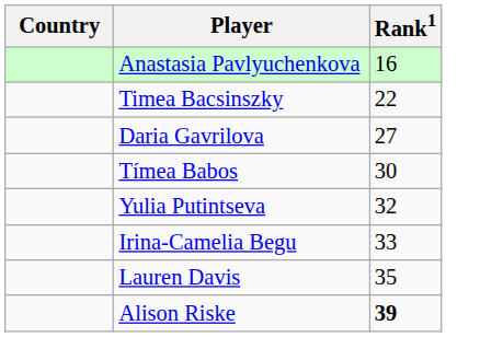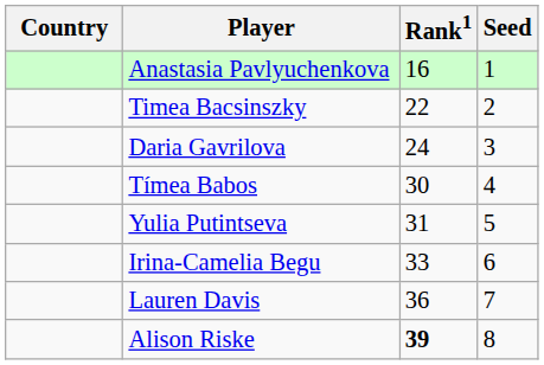 <table class="sortable wikitable">
 <tr>
 <th width="70">Country</th>
 <th width="175">Player</th>
 <th>Rank<sup>1</sup></th>
+<th>Seed</th>
 </tr>
 <tr bgcolor=#cfc>
 <td></td>
 <td><a href='#'>Anastasia Pavlyuchenkova</a></td>
 <td>16</td>
+<td>1</td>
 </tr>
 <tr>
 <td></td>
 <td><a href='#'>Timea Bacsinszky</a></td>
 <td>22</td>
+<td>2</td>
 </tr>
 <tr>
 <td></td>
 <td><a href='#'>Daria Gavrilova</a></td>
-<td>27</td>
+<td>24</td>
+<td>3</td>
 </tr>
 <tr>
 <td></td>
 <td><a href='#'>Tímea Babos</a></td>
 <td>30</td>
+<td>4</td>
 </tr>
 <tr>
 <td></td>
 <td><a href='#'>Yulia Putintseva</a></td>
-<td>32</td>
+<td>31</td>
+<td>5</td>
 </tr>
 <tr>
 <td></td>
 <td><a href='#'>Irina-Camelia Begu</a></td>
 <td>33</td>
+<td>6</td>
 </tr>
 <tr>
 <td></td>
 <td><a href='#'>Lauren Davis</a></td>
-<td>35</td>
+<td>36</td>
+<td>7</td>
 </tr>
 <tr>
 <td></td>
 <td><a href='#'>Alison Riske</a></td>
 <td><strong>39</strong></td>
+<td>8</td>
 </tr>
 </table>
